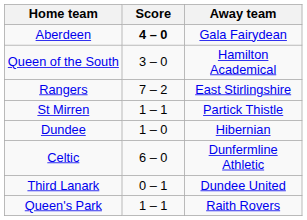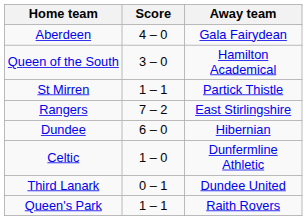 <table class="wikitable" style="text-align: center">
 <tr>
 <th width=140>Home team</th>
 <th width=70>Score</th>
 <th width=140>Away team</th>
 </tr>
 <tr>
 <td><a href='#'>Aberdeen</a></td>
-<td><strong>4 – 0</strong></td>
+<td>4 – 0</td>
 <td><a href='#'>Gala Fairydean</a></td>
 </tr>
 <tr>
 <td><a href='#'>Queen of the South</a></td>
 <td>3 – 0</td>
 <td><a href='#'>Hamilton Academical</a></td>
 </tr>
 <tr>
+<td><a href='#'>St Mirren</a></td>
+<td>1 – 1</td>
+<td><a href='#'>Partick Thistle</a></td>
+</tr>
+<tr>
 <td><a href='#'>Rangers</a></td>
 <td>7 – 2</td>
 <td><a href='#'>East Stirlingshire</a></td>
 </tr>
 <tr>
-<td><a href='#'>St Mirren</a></td>
-<td>1 – 1</td>
-<td><a href='#'>Partick Thistle</a></td>
-</tr>
-<tr>
 <td><a href='#'>Dundee</a></td>
-<td>1 – 0</td>
+<td>6 – 0</td>
 <td><a href='#'>Hibernian</a></td>
 </tr>
 <tr>
 <td><a href='#'>Celtic</a></td>
-<td>6 – 0</td>
+<td>1 – 0</td>
 <td><a href='#'>Dunfermline Athletic</a></td>
 </tr>
 <tr>
 <td><a href='#'>Third Lanark</a></td>
 <td>0 – 1</td>
 <td><a href='#'>Dundee United</a></td>
 </tr>
 <tr>
 <td><a href='#'>Queen's Park</a></td>
 <td>1 – 1</td>
 <td><a href='#'>Raith Rovers</a></td>
 </tr>
 </table>
